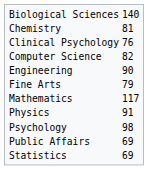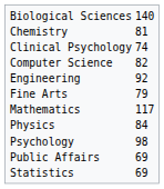 <table class="floatright" style="background-color:#f8f9fa; border: 1px solid #a2a9b1; color:black; padding:0.2em;">
 <tr>
 <td>Biological Sciences</td>
 <td>140</td>
 </tr>
 <tr>
 <td>Chemistry</td>
 <td>81</td>
 </tr>
 <tr>
 <td>Clinical Psychology</td>
-<td>76</td>
+<td>74</td>
 </tr>
 <tr>
 <td>Computer Science</td>
 <td>82</td>
 </tr>
 <tr>
 <td>Engineering</td>
-<td>90</td>
+<td>92</td>
 </tr>
 <tr>
 <td>Fine Arts</td>
 <td>79</td>
 </tr>
 <tr>
 <td>Mathematics</td>
 <td>117</td>
 </tr>
 <tr>
 <td>Physics</td>
-<td>91</td>
+<td>84</td>
 </tr>
 <tr>
 <td>Psychology</td>
 <td>98</td>
 </tr>
 <tr>
 <td>Public Affairs</td>
 <td>69</td>
 </tr>
 <tr>
 <td>Statistics</td>
 <td>69</td>
 </tr>
 </table>
